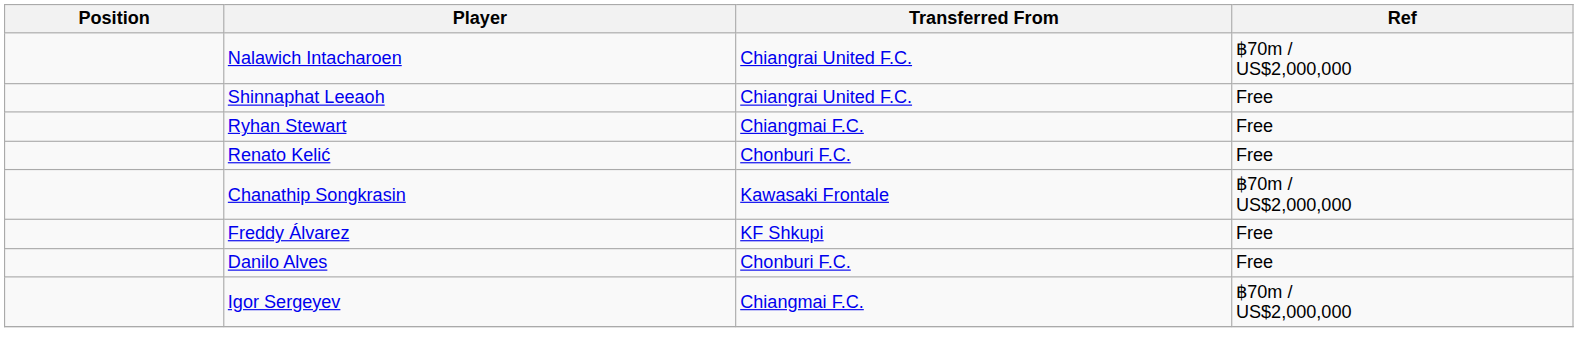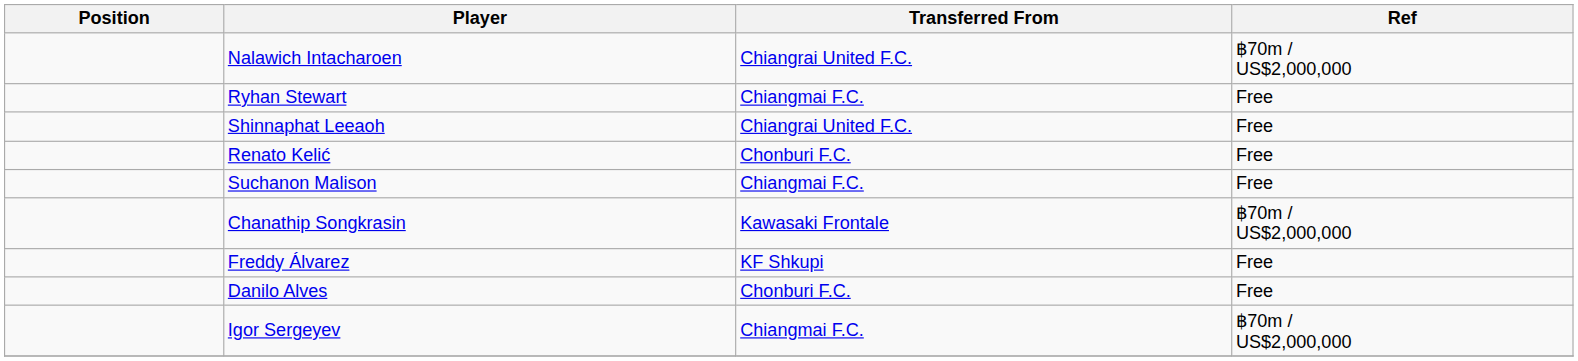 <table class="wikitable sortable" style="width:70%; text-align:center; font-size:100%; text-align:left;">
 <tr>
 <th>Position</th>
 <th>Player</th>
 <th>Transferred From</th>
 <th>Ref</th>
 </tr>
 <tr>
 <td></td>
 <td> <a href='#'>Nalawich Intacharoen</a></td>
 <td> <a href='#'>Chiangrai United F.C.</a></td>
 <td>฿70m / <br> US$2,000,000 </td>
 </tr>
 <tr>
 <td></td>
+<td> <a href='#'>Ryhan Stewart</a></td>
+<td> <a href='#'>Chiangmai F.C.</a></td>
+<td>Free </td>
+</tr>
+<tr>
+<td></td>
 <td> <a href='#'>Shinnaphat Leeaoh</a></td>
 <td> <a href='#'>Chiangrai United F.C.</a></td>
 <td>Free</td>
 </tr>
 <tr>
 <td></td>
-<td> <a href='#'>Ryhan Stewart</a></td>
-<td> <a href='#'>Chiangmai F.C.</a></td>
-<td>Free </td>
+<td> <a href='#'>Renato Kelić</a></td>
+<td> <a href='#'>Chonburi F.C.</a></td>
+<td>Free</td>
 </tr>
 <tr>
 <td></td>
-<td> <a href='#'>Renato Kelić</a></td>
-<td> <a href='#'>Chonburi F.C.</a></td>
+<td> <a href='#'>Suchanon Malison</a></td>
+<td> <a href='#'>Chiangmai F.C.</a></td>
 <td>Free</td>
 </tr>
 <tr>
 <td></td>
 <td> <a href='#'>Chanathip Songkrasin</a></td>
 <td> <a href='#'>Kawasaki Frontale</a></td>
 <td>฿70m / <br> US$2,000,000 </td>
 </tr>
 <tr>
 <td></td>
 <td> <a href='#'>Freddy Álvarez</a></td>
 <td> <a href='#'>KF Shkupi</a></td>
 <td>Free</td>
 </tr>
 <tr>
 <td></td>
 <td> <a href='#'>Danilo Alves</a></td>
 <td> <a href='#'>Chonburi F.C.</a></td>
 <td>Free</td>
 </tr>
 <tr>
 <td></td>
 <td> <a href='#'>Igor Sergeyev</a></td>
 <td> <a href='#'>Chiangmai F.C.</a></td>
 <td>฿70m / <br> US$2,000,000 </td>
 </tr>
 <tr>
 </tr>
 </table>
